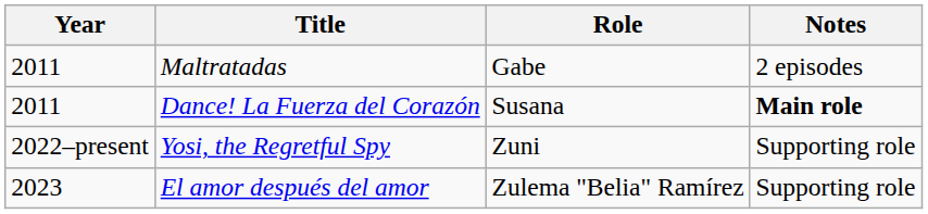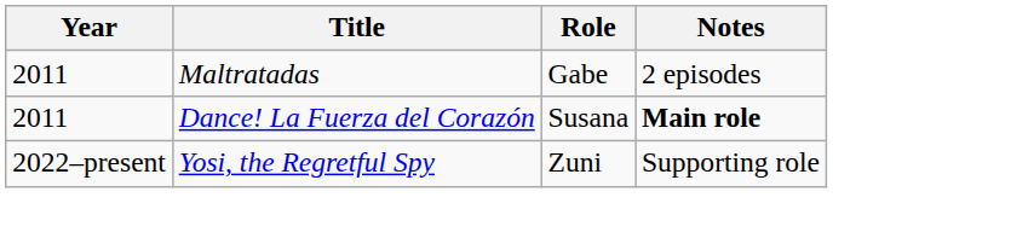 <table class="wikitable sortable">
 <tr>
 <th>Year</th>
 <th>Title</th>
 <th>Role</th>
 <th class="unsortable">Notes</th>
 </tr>
 <tr>
 <td>2011</td>
 <td><em>Maltratadas</em></td>
 <td>Gabe</td>
 <td>2 episodes</td>
 </tr>
 <tr>
 <td>2011</td>
 <td><em><a href='#'>Dance! La Fuerza del Corazón</a></em></td>
 <td>Susana</td>
 <td><strong>Main role</strong></td>
 </tr>
 <tr>
 <td>2022–present</td>
 <td><em><a href='#'>Yosi, the Regretful Spy</a></em></td>
 <td>Zuni</td>
 <td>Supporting role</td>
 </tr>
-<tr>
-<td>2023</td>
-<td><em><a href='#'>El amor después del amor</a></em></td>
-<td>Zulema "Belia" Ramírez</td>
-<td>Supporting role</td>
-</tr>
 </table>
